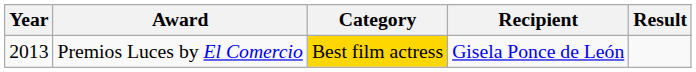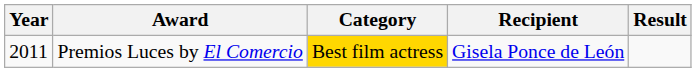 <table class="wikitable">
 <tr>
 <th>Year</th>
 <th>Award</th>
 <th>Category</th>
 <th>Recipient</th>
 <th>Result</th>
 </tr>
 <tr>
-<td>2013</td>
+<td>2011</td>
 <td>Premios Luces by <a href='#'><em>El Comercio</em></a></td>
 <td style="background: gold;">Best film actress</td>
 <td><a href='#'>Gisela Ponce de León</a></td>
 <td></td>
 </tr>
 </table>
